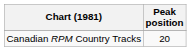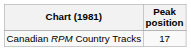 <table class="wikitable sortable">
 <tr>
 <th align="left">Chart (1981)</th>
 <th style="text-align:center;">Peak<br>position</th>
 </tr>
 <tr>
 </tr>
 <tr>
 <td align="left">Canadian <em>RPM</em> Country Tracks</td>
-<td style="text-align:center;">20</td>
+<td style="text-align:center;">17</td>
 </tr>
 </table>
